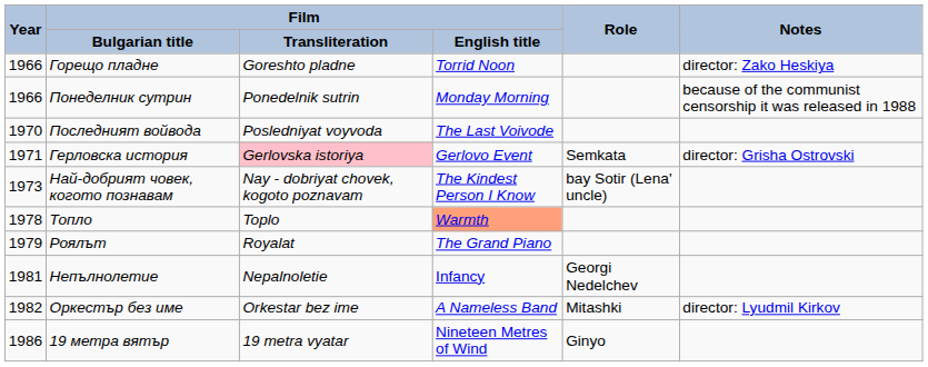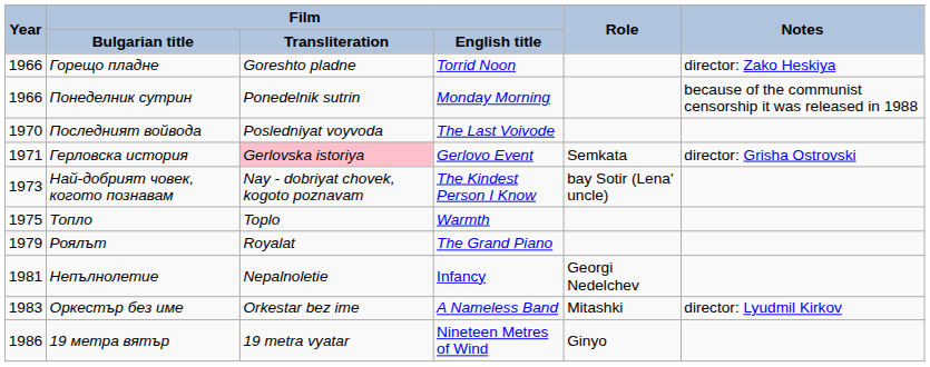 <table class="wikitable" style="font-size: 90%;">
 <tr>
 <th rowspan="2" style="background:#B0C4DE;">Year</th>
 <th colspan="3" style="background:#B0C4DE;">Film</th>
 <th rowspan="2"  style="background:#B0C4DE;">Role</th>
 <th rowspan="2" style="background:#B0C4DE;">Notes</th>
 </tr>
 <tr>
 <th style="background:#B0C4DE;">Bulgarian title</th>
 <th style="background:#B0C4DE;">Transliteration</th>
 <th style="background:#B0C4DE;">English title</th>
 </tr>
 <tr>
 <td rowspan="1">1966</td>
 <td><em>Горещо пладне</em></td>
 <td><em>Goreshto pladne</em></td>
 <td><em><a href='#'>Torrid Noon</a></em></td>
 <td></td>
 <td>director: <a href='#'>Zako Heskiya</a></td>
 </tr>
 <tr>
 <td rowspan="1">1966</td>
 <td><em>Понеделник сутрин</em></td>
 <td><em>Ponedelnik sutrin</em></td>
 <td><a href='#'><em>Monday Morning</em></a></td>
 <td></td>
 <td>because of the communist censorship it was released in 1988</td>
 </tr>
 <tr>
 <td rowspan="1">1970</td>
 <td><em>Последният войвода</em></td>
 <td><em>Posledniyat voyvoda</em></td>
 <td><em><a href='#'>The Last Voivode</a></em></td>
 <td></td>
 <td></td>
 </tr>
 <tr>
 <td rowspan="1">1971</td>
 <td><em>Герловска история</em></td>
 <td style="background: pink;"><em>Gerlovska istoriya</em></td>
 <td><em><a href='#'>Gerlovo Event</a></em></td>
 <td>Semkata</td>
 <td>director: <a href='#'>Grisha Ostrovski</a></td>
 </tr>
 <tr>
 <td rowspan="1">1973</td>
 <td><em>Най-добрият човек, когото познавам</em></td>
 <td><em>Nay - dobriyat chovek, kogoto poznavam</em></td>
 <td><em><a href='#'>The Kindest Person I Know</a></em></td>
 <td>bay Sotir (Lena' uncle)</td>
 <td></td>
 </tr>
 <tr>
-<td rowspan="1">1978</td>
+<td rowspan="1">1975</td>
 <td><em>Топло</em></td>
 <td><em>Toplo</em></td>
-<td style="background: lightsalmon;"><em><a href='#'>Warmth</a></em></td>
+<td><em><a href='#'>Warmth</a></em></td>
 <td></td>
 <td></td>
 </tr>
 <tr>
 <td rowspan="1">1979</td>
 <td><em>Роялът</em></td>
 <td><em>Royalat</em></td>
 <td><em><a href='#'>The Grand Piano</a></em></td>
 <td></td>
 <td></td>
 </tr>
 <tr>
 <td rowspan="1">1981</td>
 <td><em>Непълнолетие</em></td>
 <td><em>Nepalnoletie</em></td>
 <td><a href='#'>Infancy</a></td>
 <td>Georgi Nedelchev</td>
 <td></td>
 </tr>
 <tr>
-<td rowspan="1">1982</td>
+<td rowspan="1">1983</td>
 <td><em>Оркестър без име</em></td>
 <td><em>Orkestar bez ime</em></td>
 <td><a href='#'><em>A Nameless Band</em></a></td>
 <td>Mitashki</td>
 <td>director: <a href='#'>Lyudmil Kirkov</a></td>
 </tr>
 <tr>
 <td rowspan="1">1986</td>
 <td><em>19 метра вятър</em></td>
 <td><em>19 metra vyatar</em></td>
 <td><a href='#'>Nineteen Metres of Wind</a></td>
 <td>Ginyo</td>
 <td></td>
 </tr>
 </table>
